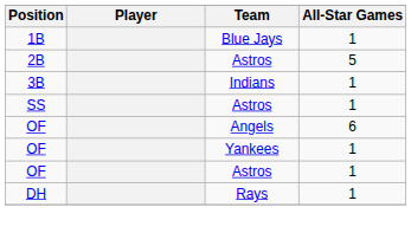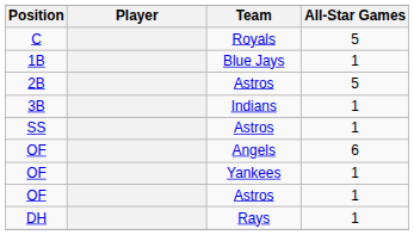 <table class="wikitable sortable plainrowheaders" style="text-align:center;">
 <tr>
 </tr>
 <tr>
 <th scope="col">Position</th>
 <th scope="col" style="width:150px;">Player</th>
 <th scope="col" style="width:100px;">Team</th>
 <th scope="col">All-Star Games</th>
+</tr>
+<tr>
+<td><a href='#'>C</a></td>
+<th scope="row" style="text-align:center"></th>
+<td><a href='#'>Royals</a></td>
+<td>5</td>
 </tr>
 <tr>
 <td><a href='#'>1B</a></td>
 <th scope="row" style="text-align:center"></th>
 <td><a href='#'>Blue Jays</a></td>
 <td>1</td>
 </tr>
 <tr>
 <td><a href='#'>2B</a></td>
 <th scope="row" style="text-align:center"></th>
 <td><a href='#'>Astros</a></td>
 <td>5</td>
 </tr>
 <tr>
 <td><a href='#'>3B</a></td>
 <th scope="row" style="text-align:center"></th>
 <td><a href='#'>Indians</a></td>
 <td>1</td>
 </tr>
 <tr>
 <td><a href='#'>SS</a></td>
 <th scope="row" style="text-align:center"></th>
 <td><a href='#'>Astros</a></td>
 <td>1</td>
 </tr>
 <tr>
 <td><a href='#'>OF</a></td>
 <th scope="row" style="text-align:center"></th>
 <td><a href='#'>Angels</a></td>
 <td>6</td>
 </tr>
 <tr>
 <td><a href='#'>OF</a></td>
 <th scope="row" style="text-align:center"></th>
 <td><a href='#'>Yankees</a></td>
 <td>1</td>
 </tr>
 <tr>
 <td><a href='#'>OF</a></td>
 <th scope="row" style="text-align:center"></th>
 <td><a href='#'>Astros</a></td>
 <td>1</td>
 </tr>
 <tr>
 <td><a href='#'>DH</a></td>
 <th scope="row" style="text-align:center"></th>
 <td><a href='#'>Rays</a></td>
 <td>1</td>
 </tr>
 <tr>
 </tr>
 </table>
